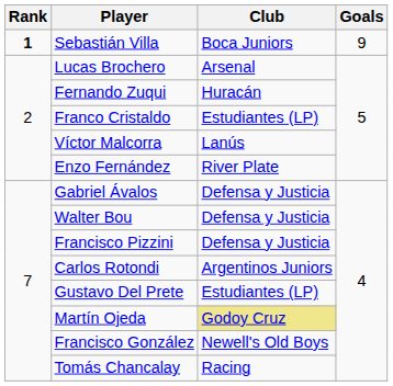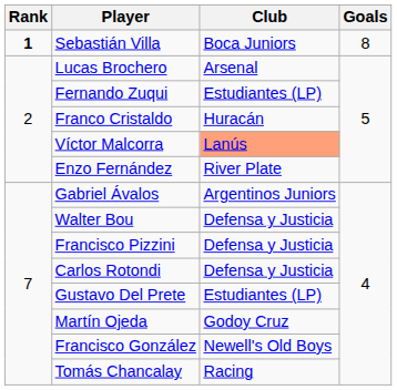 <table class="wikitable" border="1">
 <tr>
 <th>Rank</th>
 <th>Player</th>
 <th>Club</th>
 <th>Goals</th>
 </tr>
 <tr>
 <td align=center><strong>1</strong></td>
 <td> <a href='#'>Sebastián Villa</a></td>
 <td><a href='#'>Boca Juniors</a></td>
-<td align=center>9</td>
+<td align=center>8</td>
 </tr>
 <tr>
 <td align=center rowspan=5>2</td>
 <td> <a href='#'>Lucas Brochero</a></td>
 <td><a href='#'>Arsenal</a></td>
 <td align=center rowspan=5>5</td>
 </tr>
 <tr>
 <td> <a href='#'>Fernando Zuqui</a></td>
+<td><a href='#'>Estudiantes (LP)</a></td>
+</tr>
+<tr>
+<td> <a href='#'>Franco Cristaldo</a></td>
 <td><a href='#'>Huracán</a></td>
 </tr>
 <tr>
-<td> <a href='#'>Franco Cristaldo</a></td>
-<td><a href='#'>Estudiantes (LP)</a></td>
-</tr>
-<tr>
 <td> <a href='#'>Víctor Malcorra</a></td>
-<td><a href='#'>Lanús</a></td>
+<td style="background: lightsalmon;"><a href='#'>Lanús</a></td>
 </tr>
 <tr>
 <td> <a href='#'>Enzo Fernández</a></td>
 <td><a href='#'>River Plate</a></td>
 </tr>
 <tr>
 <td align=center rowspan=8>7</td>
 <td> <a href='#'>Gabriel Ávalos</a></td>
-<td><a href='#'>Defensa y Justicia</a></td>
+<td><a href='#'>Argentinos Juniors</a></td>
 <td align=center rowspan=8>4</td>
 </tr>
 <tr>
 <td> <a href='#'>Walter Bou</a></td>
 <td><a href='#'>Defensa y Justicia</a></td>
 </tr>
 <tr>
 <td> <a href='#'>Francisco Pizzini</a></td>
 <td><a href='#'>Defensa y Justicia</a></td>
 </tr>
 <tr>
 <td> <a href='#'>Carlos Rotondi</a></td>
-<td><a href='#'>Argentinos Juniors</a></td>
+<td><a href='#'>Defensa y Justicia</a></td>
 </tr>
 <tr>
 <td> <a href='#'>Gustavo Del Prete</a></td>
 <td><a href='#'>Estudiantes (LP)</a></td>
 </tr>
 <tr>
 <td> <a href='#'>Martín Ojeda</a></td>
-<td style="background: khaki;"><a href='#'>Godoy Cruz</a></td>
+<td><a href='#'>Godoy Cruz</a></td>
 </tr>
 <tr>
 <td> <a href='#'>Francisco González</a></td>
 <td><a href='#'>Newell's Old Boys</a></td>
 </tr>
 <tr>
 <td> <a href='#'>Tomás Chancalay</a></td>
 <td><a href='#'>Racing</a></td>
 </tr>
 </table>
